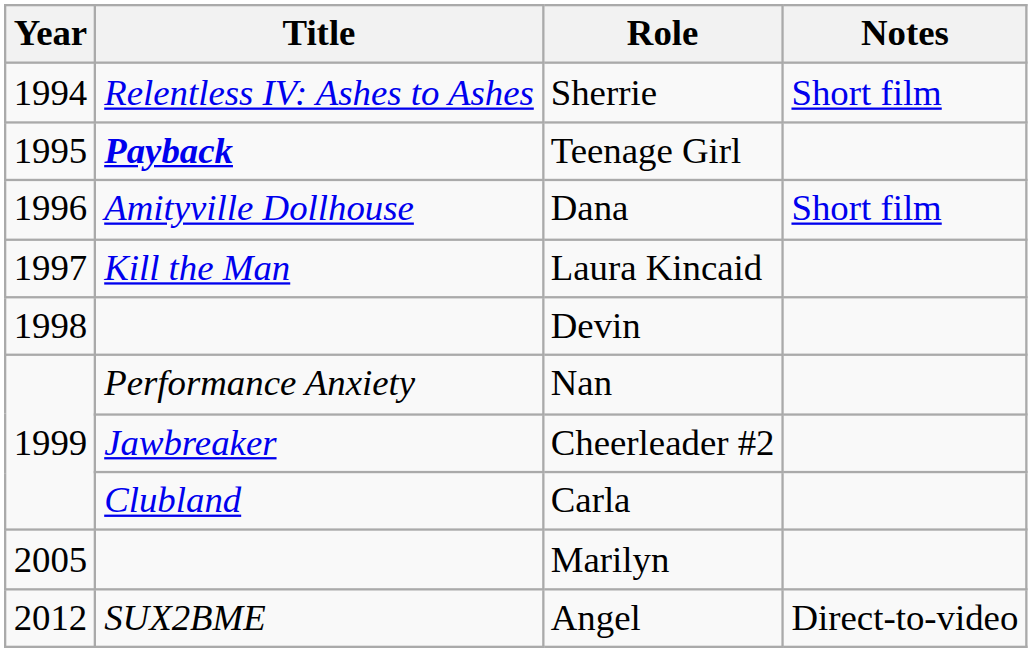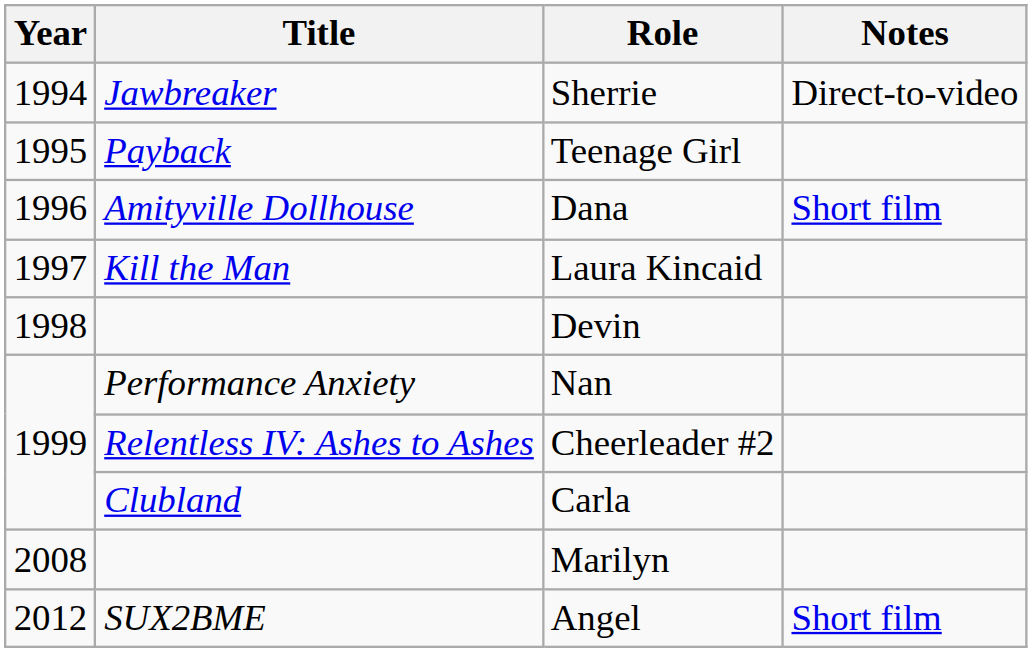 <table class="wikitable sortable">
 <tr>
 <th>Year</th>
 <th>Title</th>
 <th>Role</th>
 <th>Notes</th>
 </tr>
 <tr>
 <td>1994</td>
-<td><em><a href='#'>Relentless IV: Ashes to Ashes</a></em></td>
+<td><em><a href='#'>Jawbreaker</a></em></td>
 <td>Sherrie</td>
-<td><a href='#'>Short film</a></td>
+<td>Direct-to-video</td>
 </tr>
 <tr>
 <td>1995</td>
-<td><strong><em><a href='#'>Payback</a></em></strong></td>
+<td><em><a href='#'>Payback</a></em></td>
 <td>Teenage Girl</td>
 <td></td>
 </tr>
 <tr>
 <td>1996</td>
 <td><em><a href='#'>Amityville Dollhouse</a></em></td>
 <td>Dana</td>
 <td><a href='#'>Short film</a></td>
 </tr>
 <tr>
 <td>1997</td>
 <td><em><a href='#'>Kill the Man</a></em></td>
 <td>Laura Kincaid</td>
 <td></td>
 </tr>
 <tr>
 <td>1998</td>
 <td><em></em></td>
 <td>Devin</td>
 <td></td>
 </tr>
 <tr>
 <td rowspan=3>1999</td>
 <td><em>Performance Anxiety</em></td>
 <td>Nan</td>
 <td></td>
 </tr>
 <tr>
-<td><em><a href='#'>Jawbreaker</a></em></td>
+<td><em><a href='#'>Relentless IV: Ashes to Ashes</a></em></td>
 <td>Cheerleader #2</td>
 <td></td>
 </tr>
 <tr>
 <td><em><a href='#'>Clubland</a></em></td>
 <td>Carla</td>
 <td></td>
 </tr>
 <tr>
-<td>2005</td>
+<td>2008</td>
 <td><em></em></td>
 <td>Marilyn</td>
 <td></td>
 </tr>
 <tr>
 <td>2012</td>
 <td><em>SUX2BME</em></td>
 <td>Angel</td>
-<td>Direct-to-video</td>
+<td><a href='#'>Short film</a></td>
 </tr>
 </table>
